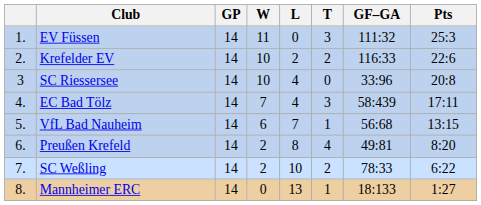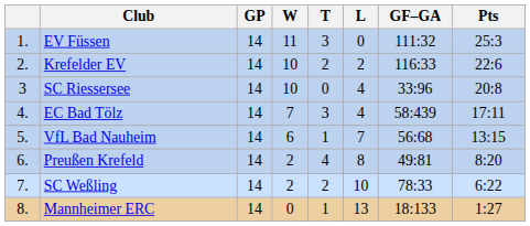 <table class="wikitable">
 <tr>
 <th width="30"></th>
 <th width="200">Club</th>
 <th width="30">GP</th>
 <th width="30">W</th>
+<th width="30">T</th>
 <th width="30">L</th>
-<th width="30">T</th>
 <th width="70">GF–GA</th>
 <th width="70">Pts</th>
 </tr>
 <tr bgcolor="#BCD2EE" align="center">
 <td>1.</td>
 <td align="left"><a href='#'>EV Füssen</a></td>
 <td>14</td>
 <td>11</td>
+<td>3</td>
 <td>0</td>
-<td>3</td>
 <td>111:32</td>
 <td>25:3</td>
 </tr>
 <tr bgcolor=#BCD2EE align="center">
 <td>2.</td>
 <td align="left"><a href='#'>Krefelder EV</a></td>
 <td>14</td>
 <td>10</td>
 <td>2</td>
 <td>2</td>
 <td>116:33</td>
 <td>22:6</td>
 </tr>
 <tr bgcolor=#BCD2EE align="center">
 <td>3</td>
 <td align="left"><a href='#'>SC Riessersee</a></td>
 <td>14</td>
 <td>10</td>
+<td>0</td>
 <td>4</td>
-<td>0</td>
 <td>33:96</td>
 <td>20:8</td>
 </tr>
 <tr bgcolor=#BCD2EE align="center">
 <td>4.</td>
 <td align="left"><a href='#'>EC Bad Tölz</a></td>
 <td>14</td>
 <td>7</td>
+<td>3</td>
 <td>4</td>
-<td>3</td>
 <td>58:439</td>
 <td>17:11</td>
 </tr>
 <tr bgcolor=#BCD2EE align="center">
 <td>5.</td>
 <td align="left"><a href='#'>VfL Bad Nauheim</a></td>
 <td>14</td>
 <td>6</td>
+<td>1</td>
 <td>7</td>
-<td>1</td>
 <td>56:68</td>
 <td>13:15</td>
 </tr>
 <tr bgcolor=#BCD2EE align="center">
 <td>6.</td>
 <td align="left"><a href='#'>Preußen Krefeld</a></td>
 <td>14</td>
 <td>2</td>
+<td>4</td>
 <td>8</td>
-<td>4</td>
 <td>49:81</td>
 <td>8:20</td>
 </tr>
 <tr bgcolor=#CAE1FF align="center">
 <td>7.</td>
 <td align="left"><a href='#'>SC Weßling</a></td>
 <td>14</td>
 <td>2</td>
+<td>2</td>
 <td>10</td>
-<td>2</td>
 <td>78:33</td>
 <td>6:22</td>
 </tr>
 <tr bgcolor=#EECFA1 align="center">
 <td>8.</td>
 <td align="left"><a href='#'>Mannheimer ERC</a></td>
 <td>14</td>
 <td>0</td>
+<td>1</td>
 <td>13</td>
-<td>1</td>
 <td>18:133</td>
 <td>1:27</td>
 </tr>
 </table>
